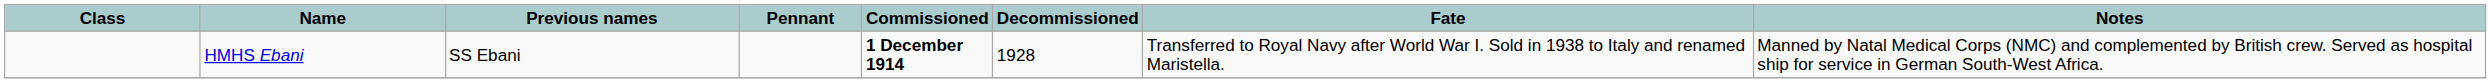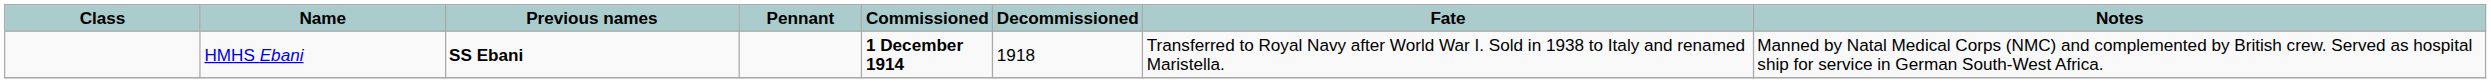 <table class="wikitable sortable" style="font-style: normal; font-size: 85%">
 <tr>
 <th style="width:8%; background-color:#aacccc">Class</th>
 <th style="width:10%; background-color:#aacccc">Name</th>
 <th class=unsortable style="width:12%; background-color:#aacccc">Previous names</th>
 <th style="width:5%; background-color:#aacccc">Pennant</th>
 <th style="width:5%; background-color:#aacccc">Commissioned</th>
 <th style="width:5%; background-color:#aacccc">Decommissioned</th>
 <th class=unsortable style="width:25%; background-color:#aacccc">Fate</th>
 <th class=unsortable style="width:30%; background-color:#aacccc">Notes</th>
 </tr>
 <tr>
 <td></td>
 <td><a href='#'>HMHS <em>Ebani</em></a></td>
-<td>SS Ebani</td>
+<td><strong>SS Ebani</strong></td>
 <td></td>
 <td><strong>1 December 1914</strong></td>
-<td>1928</td>
+<td>1918</td>
 <td>Transferred to Royal Navy after World War I. Sold in 1938 to Italy and renamed Maristella.</td>
 <td>Manned by Natal Medical Corps (NMC) and complemented by British crew.  Served as hospital ship for service in German South-West Africa.</td>
 </tr>
 <tr>
 </tr>
 </table>
